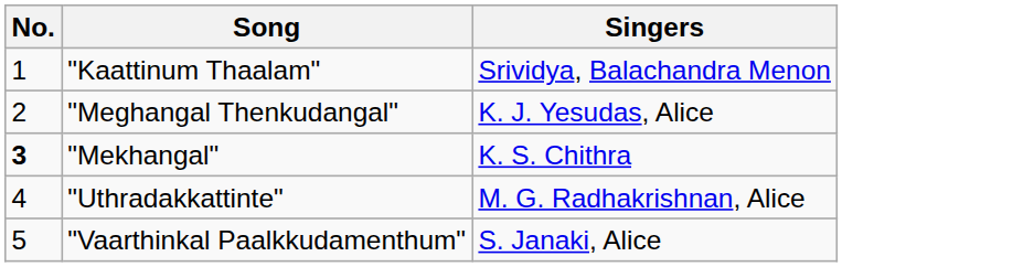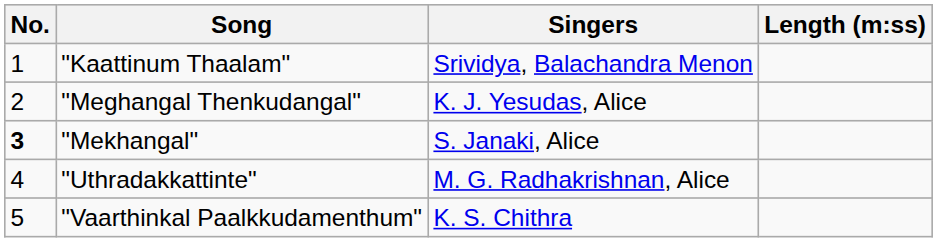 <table class="wikitable" style="font-size:95%;">
 <tr>
 <th>No.</th>
 <th>Song</th>
 <th>Singers</th>
+<th>Length (m:ss)</th>
 </tr>
 <tr>
 <td>1</td>
 <td>"Kaattinum Thaalam"</td>
 <td><a href='#'>Srividya</a>, <a href='#'>Balachandra Menon</a></td>
+<td></td>
 </tr>
 <tr>
 <td>2</td>
 <td>"Meghangal Thenkudangal"</td>
 <td><a href='#'>K. J. Yesudas</a>, Alice</td>
+<td></td>
 </tr>
 <tr>
 <td><strong>3</strong></td>
 <td>"Mekhangal"</td>
-<td><a href='#'>K. S. Chithra</a></td>
+<td><a href='#'>S. Janaki</a>, Alice</td>
+<td></td>
 </tr>
 <tr>
 <td>4</td>
 <td>"Uthradakkattinte"</td>
 <td><a href='#'>M. G. Radhakrishnan</a>, Alice</td>
+<td></td>
 </tr>
 <tr>
 <td>5</td>
 <td>"Vaarthinkal Paalkkudamenthum"</td>
-<td><a href='#'>S. Janaki</a>, Alice</td>
+<td><a href='#'>K. S. Chithra</a></td>
+<td></td>
 </tr>
 </table>
